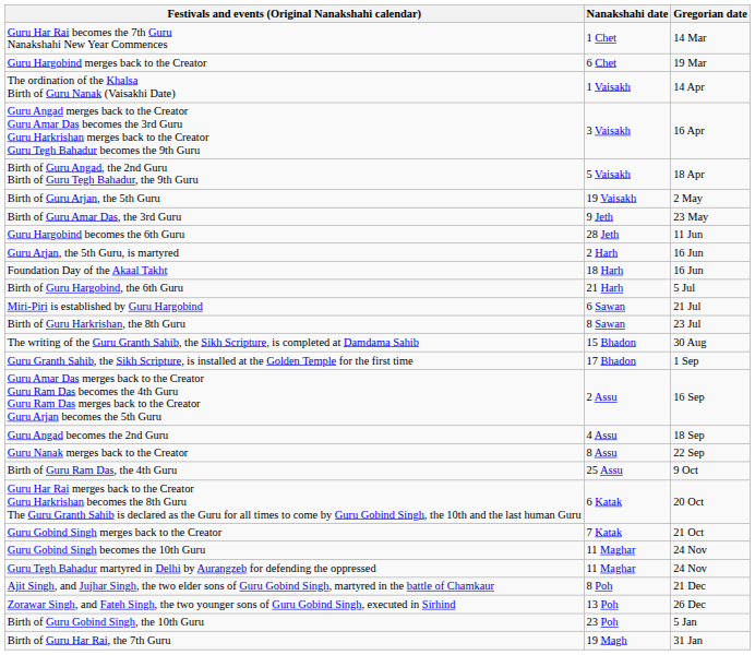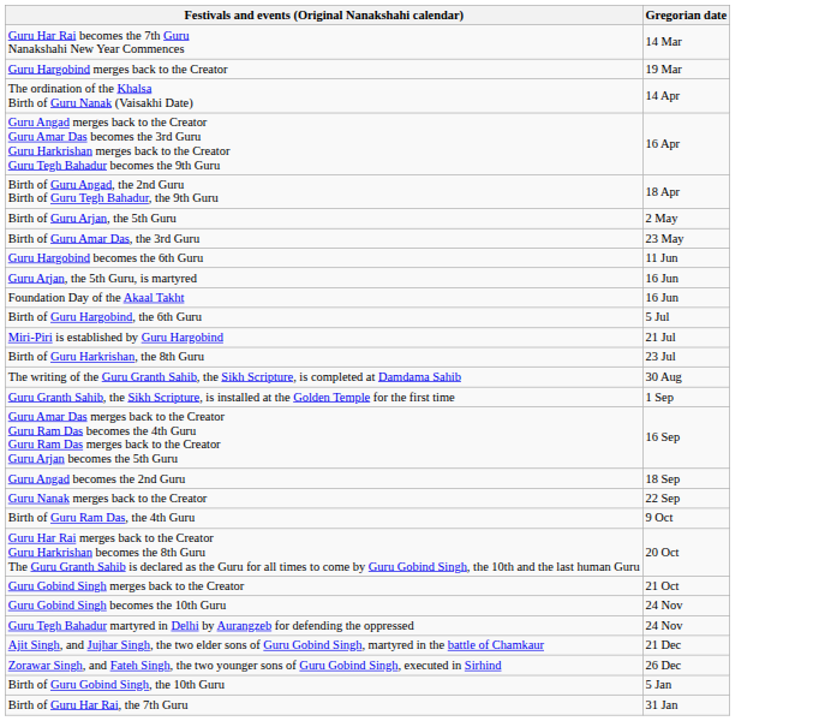 <table class="wikitable sortable">
 <tr>
 <th>Festivals and events (Original Nanakshahi calendar)</th>
-<th>Nanakshahi date</th>
 <th>Gregorian date</th>
 </tr>
 <tr>
 <td><a href='#'>Guru Har Rai</a> becomes the 7th <a href='#'>Guru</a><br>Nanakshahi New Year Commences</td>
-<td>1 <a href='#'>Chet</a></td>
 <td>14 Mar</td>
 </tr>
 <tr>
 <td><a href='#'>Guru Hargobind</a> merges back to the Creator</td>
-<td>6 <a href='#'>Chet</a></td>
 <td>19 Mar</td>
 </tr>
 <tr>
 <td>The ordination of the <a href='#'>Khalsa</a><br>Birth of <a href='#'>Guru Nanak</a> (Vaisakhi Date)</td>
-<td>1 <a href='#'>Vaisakh</a></td>
 <td>14 Apr</td>
 </tr>
 <tr>
 <td><a href='#'>Guru Angad</a> merges back to the Creator<br><a href='#'>Guru Amar Das</a> becomes the 3rd Guru<br><a href='#'>Guru Harkrishan</a> merges back to the Creator<br><a href='#'>Guru Tegh Bahadur</a> becomes the 9th Guru</td>
-<td>3 <a href='#'>Vaisakh</a></td>
 <td>16 Apr</td>
 </tr>
 <tr>
 <td>Birth of <a href='#'>Guru Angad</a>, the 2nd Guru<br>Birth of <a href='#'>Guru Tegh Bahadur</a>, the 9th Guru</td>
-<td>5 <a href='#'>Vaisakh</a></td>
 <td>18 Apr</td>
 </tr>
 <tr>
 <td>Birth of <a href='#'>Guru Arjan</a>, the 5th Guru</td>
-<td>19 <a href='#'>Vaisakh</a></td>
 <td>2 May</td>
 </tr>
 <tr>
 <td>Birth of <a href='#'>Guru Amar Das</a>, the 3rd Guru</td>
-<td>9 <a href='#'>Jeth</a></td>
 <td>23 May</td>
 </tr>
 <tr>
 <td><a href='#'>Guru Hargobind</a> becomes the 6th Guru</td>
-<td>28 <a href='#'>Jeth</a></td>
 <td>11 Jun</td>
 </tr>
 <tr>
 <td><a href='#'>Guru Arjan</a>, the 5th Guru, is martyred</td>
-<td>2 <a href='#'>Harh</a></td>
 <td>16 Jun</td>
 </tr>
 <tr>
 <td>Foundation Day of the <a href='#'>Akaal Takht</a></td>
-<td>18 <a href='#'>Harh</a></td>
 <td>16 Jun</td>
 </tr>
 <tr>
 <td>Birth of <a href='#'>Guru Hargobind</a>, the 6th Guru</td>
-<td>21 <a href='#'>Harh</a></td>
 <td>5 Jul</td>
 </tr>
 <tr>
 <td><a href='#'>Miri-Piri</a> is established by <a href='#'>Guru Hargobind</a></td>
-<td>6 <a href='#'>Sawan</a></td>
 <td>21 Jul</td>
 </tr>
 <tr>
 <td>Birth of <a href='#'>Guru Harkrishan</a>, the 8th Guru</td>
-<td>8 <a href='#'>Sawan</a></td>
 <td>23 Jul</td>
 </tr>
 <tr>
 <td>The writing of the <a href='#'>Guru Granth Sahib</a>, the <a href='#'>Sikh Scripture</a>, is completed at <a href='#'>Damdama Sahib</a></td>
-<td>15 <a href='#'>Bhadon</a></td>
 <td>30 Aug</td>
 </tr>
 <tr>
 <td><a href='#'>Guru Granth Sahib</a>, the <a href='#'>Sikh Scripture</a>, is installed at the <a href='#'>Golden Temple</a> for the first time</td>
-<td>17 <a href='#'>Bhadon</a></td>
 <td>1 Sep</td>
 </tr>
 <tr>
 <td><a href='#'>Guru Amar Das</a> merges back to the Creator<br><a href='#'>Guru Ram Das</a> becomes the 4th Guru<br><a href='#'>Guru Ram Das</a> merges back to the Creator<br><a href='#'>Guru Arjan</a> becomes the 5th Guru</td>
-<td>2 <a href='#'>Assu</a></td>
 <td>16 Sep</td>
 </tr>
 <tr>
 <td><a href='#'>Guru Angad</a> becomes the 2nd Guru</td>
-<td>4 <a href='#'>Assu</a></td>
 <td>18 Sep</td>
 </tr>
 <tr>
 <td><a href='#'>Guru Nanak</a> merges back to the Creator</td>
-<td>8 <a href='#'>Assu</a></td>
 <td>22 Sep</td>
 </tr>
 <tr>
 <td>Birth of <a href='#'>Guru Ram Das</a>, the 4th Guru</td>
-<td>25 <a href='#'>Assu</a></td>
 <td>9 Oct</td>
 </tr>
 <tr>
 <td><a href='#'>Guru Har Rai</a> merges back to the Creator<br><a href='#'>Guru Harkrishan</a> becomes the 8th Guru<br>The <a href='#'>Guru Granth Sahib</a> is declared as the Guru for all times to come by <a href='#'>Guru Gobind Singh</a>, the 10th and the last human Guru</td>
-<td>6 <a href='#'>Katak</a></td>
 <td>20 Oct</td>
 </tr>
 <tr>
 <td><a href='#'>Guru Gobind Singh</a> merges back to the Creator</td>
-<td>7 <a href='#'>Katak</a></td>
 <td>21 Oct</td>
 </tr>
 <tr>
 <td><a href='#'>Guru Gobind Singh</a> becomes the 10th Guru</td>
-<td>11 <a href='#'>Maghar</a></td>
 <td>24 Nov</td>
 </tr>
 <tr>
 <td><a href='#'>Guru Tegh Bahadur</a> martyred in <a href='#'>Delhi</a> by <a href='#'>Aurangzeb</a> for defending the oppressed</td>
-<td>11 <a href='#'>Maghar</a></td>
 <td>24 Nov</td>
 </tr>
 <tr>
 <td><a href='#'>Ajit Singh</a>, and <a href='#'>Jujhar Singh</a>, the two elder sons of <a href='#'>Guru Gobind Singh</a>, martyred in the <a href='#'>battle of Chamkaur</a></td>
-<td>8 <a href='#'>Poh</a></td>
 <td>21 Dec</td>
 </tr>
 <tr>
 <td><a href='#'>Zorawar Singh</a>, and <a href='#'>Fateh Singh</a>, the two younger sons of <a href='#'>Guru Gobind Singh</a>, executed in <a href='#'>Sirhind</a></td>
-<td>13 <a href='#'>Poh</a></td>
 <td>26 Dec</td>
 </tr>
 <tr>
 <td>Birth of <a href='#'>Guru Gobind Singh</a>, the 10th Guru</td>
-<td>23 <a href='#'>Poh</a></td>
 <td>5 Jan</td>
 </tr>
 <tr>
 <td>Birth of <a href='#'>Guru Har Rai</a>, the 7th Guru</td>
-<td>19 <a href='#'>Magh</a></td>
 <td>31 Jan</td>
 </tr>
 </table>
